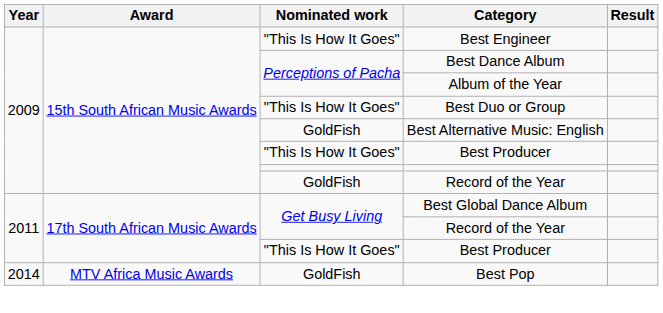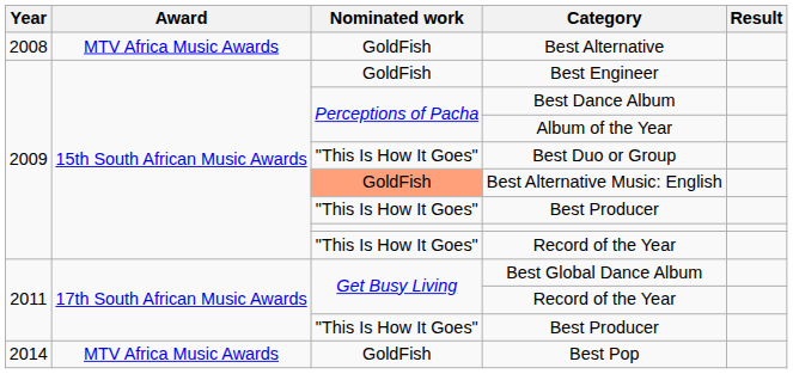 <table class="wikitable plainrowheaders" style="text-align:center;">
 <tr>
 <th>Year</th>
 <th>Award</th>
 <th>Nominated work</th>
 <th>Category</th>
 <th>Result</th>
 </tr>
 <tr>
+<td>2008</td>
+<td><a href='#'>MTV Africa Music Awards</a></td>
+<td>GoldFish</td>
+<td>Best Alternative</td>
+<td></td>
+</tr>
+<tr>
 <td rowspan="8">2009</td>
 <td rowspan="8"><a href='#'>15th South African Music Awards</a></td>
-<td>"This Is How It Goes"</td>
+<td>GoldFish</td>
 <td>Best Engineer</td>
 <td></td>
 </tr>
 <tr>
 <td rowspan="2"><em><a href='#'>Perceptions of Pacha</a></em></td>
 <td>Best Dance Album</td>
 <td></td>
 </tr>
 <tr>
 <td>Album of the Year</td>
 <td></td>
 </tr>
 <tr>
 <td>"This Is How It Goes"</td>
 <td>Best Duo or Group</td>
 <td></td>
 </tr>
 <tr>
-<td>GoldFish</td>
+<td style="background: lightsalmon;">GoldFish</td>
 <td>Best Alternative Music: English</td>
 <td></td>
 </tr>
 <tr>
 <td>"This Is How It Goes"</td>
 <td>Best Producer</td>
 <td></td>
 </tr>
 <tr>
 <td></td>
 <td></td>
 <td></td>
 </tr>
 <tr>
-<td>GoldFish</td>
+<td>"This Is How It Goes"</td>
 <td>Record of the Year</td>
 <td></td>
 </tr>
 <tr>
 <td rowspan="3">2011</td>
 <td rowspan="3"><a href='#'>17th South African Music Awards</a></td>
 <td rowspan="2"><em><a href='#'>Get Busy Living</a></em></td>
 <td>Best Global Dance Album</td>
 <td></td>
 </tr>
 <tr>
 <td>Record of the Year</td>
 <td></td>
 </tr>
 <tr>
 <td>"This Is How It Goes"</td>
 <td>Best Producer</td>
 <td></td>
 </tr>
 <tr>
 <td>2014</td>
 <td><a href='#'>MTV Africa Music Awards</a></td>
 <td>GoldFish</td>
 <td>Best Pop</td>
 <td></td>
 </tr>
 </table>
